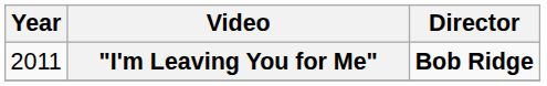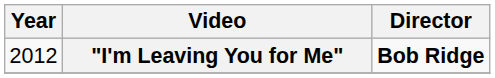 <table class="wikitable plainrowheaders">
 <tr>
 <th>Year</th>
 <th style="width:14em;">Video</th>
 <th>Director</th>
 </tr>
 <tr>
-<td>2011</td>
+<td>2012</td>
 <th scope="row">"I'm Leaving You for Me"</th>
 <td><strong>Bob Ridge</strong></td>
 </tr>
 <tr>
 </tr>
 </table>
